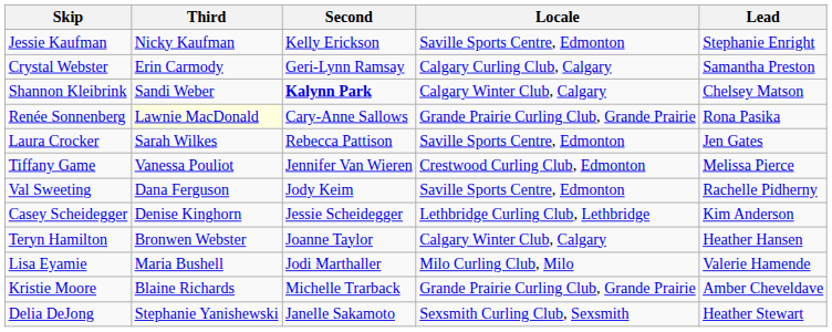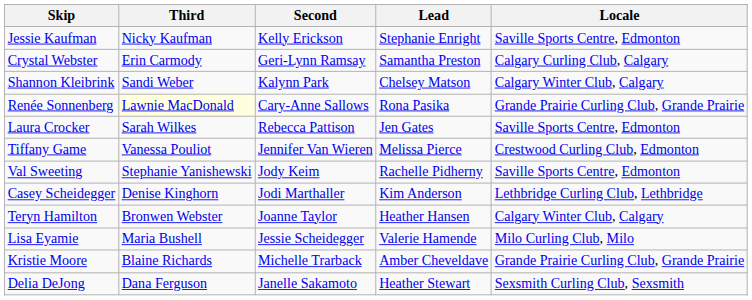 <table class=wikitable>
 <tr>
 <th>Skip</th>
 <th>Third</th>
 <th>Second</th>
+<th>Lead</th>
 <th>Locale</th>
-<th>Lead</th>
 </tr>
 <tr>
 <td><a href='#'>Jessie Kaufman</a></td>
 <td><a href='#'>Nicky Kaufman</a></td>
 <td><a href='#'>Kelly Erickson</a></td>
+<td><a href='#'>Stephanie Enright</a></td>
 <td><a href='#'>Saville Sports Centre</a>, <a href='#'>Edmonton</a></td>
-<td><a href='#'>Stephanie Enright</a></td>
 </tr>
 <tr>
 <td><a href='#'>Crystal Webster</a></td>
 <td><a href='#'>Erin Carmody</a></td>
 <td><a href='#'>Geri-Lynn Ramsay</a></td>
+<td><a href='#'>Samantha Preston</a></td>
 <td><a href='#'>Calgary Curling Club</a>, <a href='#'>Calgary</a></td>
-<td><a href='#'>Samantha Preston</a></td>
 </tr>
 <tr>
 <td><a href='#'>Shannon Kleibrink</a></td>
 <td><a href='#'>Sandi Weber</a></td>
-<td><strong><a href='#'>Kalynn Park</a></strong></td>
+<td><a href='#'>Kalynn Park</a></td>
+<td><a href='#'>Chelsey Matson</a></td>
 <td><a href='#'>Calgary Winter Club</a>, <a href='#'>Calgary</a></td>
-<td><a href='#'>Chelsey Matson</a></td>
 </tr>
 <tr>
 <td><a href='#'>Renée Sonnenberg</a></td>
 <td style="background: lightyellow;"><a href='#'>Lawnie MacDonald</a></td>
 <td><a href='#'>Cary-Anne Sallows</a></td>
+<td><a href='#'>Rona Pasika</a></td>
 <td><a href='#'>Grande Prairie Curling Club</a>, <a href='#'>Grande Prairie</a></td>
-<td><a href='#'>Rona Pasika</a></td>
 </tr>
 <tr>
 <td><a href='#'>Laura Crocker</a></td>
 <td><a href='#'>Sarah Wilkes</a></td>
 <td><a href='#'>Rebecca Pattison</a></td>
+<td><a href='#'>Jen Gates</a></td>
 <td><a href='#'>Saville Sports Centre</a>, <a href='#'>Edmonton</a></td>
-<td><a href='#'>Jen Gates</a></td>
 </tr>
 <tr>
 <td><a href='#'>Tiffany Game</a></td>
 <td><a href='#'>Vanessa Pouliot</a></td>
 <td><a href='#'>Jennifer Van Wieren</a></td>
+<td><a href='#'>Melissa Pierce</a></td>
 <td><a href='#'>Crestwood Curling Club</a>, <a href='#'>Edmonton</a></td>
-<td><a href='#'>Melissa Pierce</a></td>
 </tr>
 <tr>
 <td><a href='#'>Val Sweeting</a></td>
-<td><a href='#'>Dana Ferguson</a></td>
+<td><a href='#'>Stephanie Yanishewski</a></td>
 <td><a href='#'>Jody Keim</a></td>
+<td><a href='#'>Rachelle Pidherny</a></td>
 <td><a href='#'>Saville Sports Centre</a>, <a href='#'>Edmonton</a></td>
-<td><a href='#'>Rachelle Pidherny</a></td>
 </tr>
 <tr>
 <td><a href='#'>Casey Scheidegger</a></td>
 <td><a href='#'>Denise Kinghorn</a></td>
-<td><a href='#'>Jessie Scheidegger</a></td>
+<td><a href='#'>Jodi Marthaller</a></td>
+<td><a href='#'>Kim Anderson</a></td>
 <td><a href='#'>Lethbridge Curling Club</a>, <a href='#'>Lethbridge</a></td>
-<td><a href='#'>Kim Anderson</a></td>
 </tr>
 <tr>
 <td><a href='#'>Teryn Hamilton</a></td>
 <td><a href='#'>Bronwen Webster</a></td>
 <td><a href='#'>Joanne Taylor</a></td>
+<td><a href='#'>Heather Hansen</a></td>
 <td><a href='#'>Calgary Winter Club</a>, <a href='#'>Calgary</a></td>
-<td><a href='#'>Heather Hansen</a></td>
 </tr>
 <tr>
 <td><a href='#'>Lisa Eyamie</a></td>
 <td><a href='#'>Maria Bushell</a></td>
-<td><a href='#'>Jodi Marthaller</a></td>
+<td><a href='#'>Jessie Scheidegger</a></td>
+<td><a href='#'>Valerie Hamende</a></td>
 <td><a href='#'>Milo Curling Club</a>, <a href='#'>Milo</a></td>
-<td><a href='#'>Valerie Hamende</a></td>
 </tr>
 <tr>
 <td><a href='#'>Kristie Moore</a></td>
 <td><a href='#'>Blaine Richards</a></td>
 <td><a href='#'>Michelle Trarback</a></td>
+<td><a href='#'>Amber Cheveldave</a></td>
 <td><a href='#'>Grande Prairie Curling Club</a>, <a href='#'>Grande Prairie</a></td>
-<td><a href='#'>Amber Cheveldave</a></td>
 </tr>
 <tr>
 <td><a href='#'>Delia DeJong</a></td>
-<td><a href='#'>Stephanie Yanishewski</a></td>
+<td><a href='#'>Dana Ferguson</a></td>
 <td><a href='#'>Janelle Sakamoto</a></td>
+<td><a href='#'>Heather Stewart</a></td>
 <td><a href='#'>Sexsmith Curling Club</a>, <a href='#'>Sexsmith</a></td>
-<td><a href='#'>Heather Stewart</a></td>
 </tr>
 </table>
